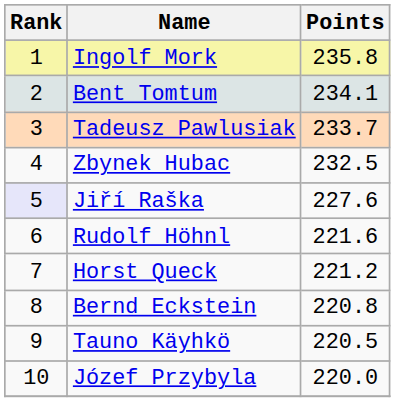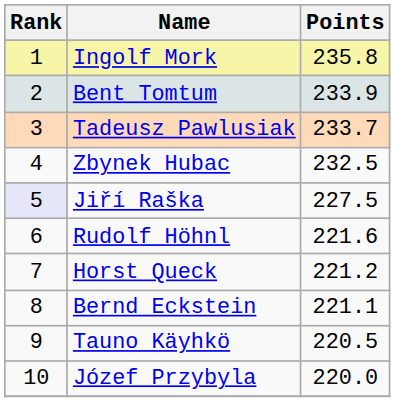 <table class="wikitable sortable">
 <tr>
 <th align=Center>Rank</th>
 <th>Name</th>
 <th>Points</th>
 </tr>
 <tr style="background:#F7F6A8">
 <td align=center>1</td>
 <td> <a href='#'>Ingolf Mork</a></td>
 <td align=center>235.8</td>
 </tr>
 <tr style="background: #DCE5E5;">
 <td align=center>2</td>
 <td> <a href='#'>Bent Tomtum</a></td>
-<td align=center>234.1</td>
+<td align=center>233.9</td>
 </tr>
 <tr style="background: #FFDAB9;">
 <td align=center>3</td>
 <td> <a href='#'>Tadeusz Pawlusiak</a></td>
 <td align=center>233.7</td>
 </tr>
 <tr>
 <td align=center>4</td>
 <td> <a href='#'>Zbynek Hubac</a></td>
 <td align=center>232.5</td>
 </tr>
 <tr>
 <td align=center style="background: lavender;">5</td>
 <td> <a href='#'>Jiří Raška</a></td>
-<td align=center>227.6</td>
+<td align=center>227.5</td>
 </tr>
 <tr>
 <td align=center>6</td>
 <td> <a href='#'>Rudolf Höhnl</a></td>
 <td align=center>221.6</td>
 </tr>
 <tr>
 <td align=center>7</td>
 <td> <a href='#'>Horst Queck</a></td>
 <td align=center>221.2</td>
 </tr>
 <tr>
 <td align=center>8</td>
 <td> <a href='#'>Bernd Eckstein</a></td>
-<td align=center>220.8</td>
+<td align=center>221.1</td>
 </tr>
 <tr>
 <td align=center>9</td>
 <td> <a href='#'>Tauno Käyhkö</a></td>
 <td align=center>220.5</td>
 </tr>
 <tr>
 <td align=center>10</td>
 <td> <a href='#'>Józef Przybyla</a></td>
 <td align=center>220.0</td>
 </tr>
 <tr>
 </tr>
 </table>
